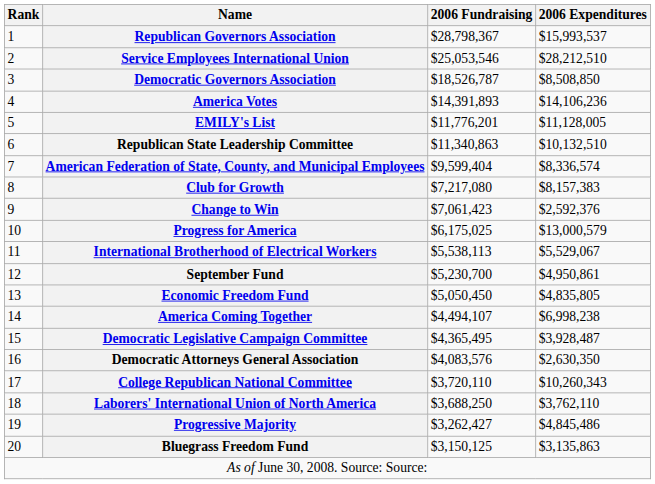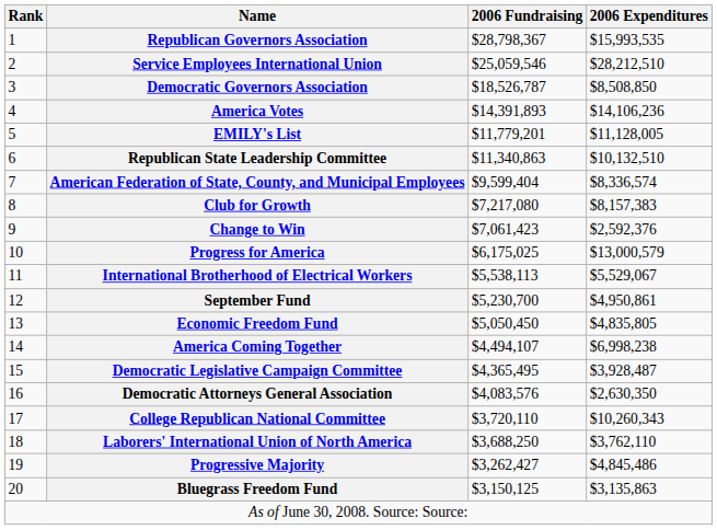 <table class="wikitable">
 <tr>
 <th>Rank<br></th>
 <th>Name</th>
 <th>2006 Fundraising</th>
 <th>2006 Expenditures</th>
 </tr>
 <tr>
 <td>1</td>
 <th><a href='#'>Republican Governors Association</a></th>
 <td>$28,798,367</td>
-<td>$15,993,537</td>
+<td>$15,993,535</td>
 </tr>
 <tr>
 <td>2</td>
 <th><a href='#'>Service Employees International Union</a></th>
-<td>$25,053,546</td>
+<td>$25,059,546</td>
 <td>$28,212,510</td>
 </tr>
 <tr>
 <td>3</td>
 <th><a href='#'>Democratic Governors Association</a></th>
 <td>$18,526,787</td>
 <td>$8,508,850</td>
 </tr>
 <tr>
 <td>4</td>
 <th><a href='#'>America Votes</a></th>
 <td>$14,391,893</td>
 <td>$14,106,236</td>
 </tr>
 <tr>
 <td>5</td>
 <th><a href='#'>EMILY's List</a></th>
-<td>$11,776,201</td>
+<td>$11,779,201</td>
 <td>$11,128,005</td>
 </tr>
 <tr>
 <td>6</td>
 <th>Republican State Leadership Committee</th>
 <td>$11,340,863</td>
 <td>$10,132,510</td>
 </tr>
 <tr>
 <td>7</td>
 <th><a href='#'>American Federation of State, County, and Municipal Employees</a></th>
 <td>$9,599,404</td>
 <td>$8,336,574</td>
 </tr>
 <tr>
 <td>8</td>
 <th><a href='#'>Club for Growth</a></th>
 <td>$7,217,080</td>
 <td>$8,157,383</td>
 </tr>
 <tr>
 <td>9</td>
 <th><a href='#'>Change to Win</a></th>
 <td>$7,061,423</td>
 <td>$2,592,376</td>
 </tr>
 <tr>
 <td>10</td>
 <th><a href='#'>Progress for America</a></th>
 <td>$6,175,025</td>
 <td>$13,000,579</td>
 </tr>
 <tr>
 <td>11</td>
 <th><a href='#'>International Brotherhood of Electrical Workers</a></th>
 <td>$5,538,113</td>
 <td>$5,529,067</td>
 </tr>
 <tr>
 <td>12</td>
 <th>September Fund</th>
 <td>$5,230,700</td>
 <td>$4,950,861</td>
 </tr>
 <tr>
 <td>13</td>
 <th><a href='#'>Economic Freedom Fund</a></th>
 <td>$5,050,450</td>
 <td>$4,835,805</td>
 </tr>
 <tr>
 <td>14</td>
 <th><a href='#'>America Coming Together</a></th>
 <td>$4,494,107</td>
 <td>$6,998,238</td>
 </tr>
 <tr>
 <td>15</td>
 <th><a href='#'>Democratic Legislative Campaign Committee</a></th>
 <td>$4,365,495</td>
 <td>$3,928,487</td>
 </tr>
 <tr>
 <td>16</td>
 <th>Democratic Attorneys General Association</th>
 <td>$4,083,576</td>
 <td>$2,630,350</td>
 </tr>
 <tr>
 <td>17</td>
 <th><a href='#'>College Republican National Committee</a></th>
 <td>$3,720,110</td>
 <td>$10,260,343</td>
 </tr>
 <tr>
 <td>18</td>
 <th><a href='#'>Laborers' International Union of North America</a></th>
 <td>$3,688,250</td>
 <td>$3,762,110</td>
 </tr>
 <tr>
 <td>19</td>
 <th><a href='#'>Progressive Majority</a></th>
 <td>$3,262,427</td>
 <td>$4,845,486</td>
 </tr>
 <tr>
 <td>20</td>
 <th>Bluegrass Freedom Fund</th>
 <td>$3,150,125</td>
 <td>$3,135,863</td>
 </tr>
 <tr>
 <td style="text-align:center;" colspan="4"><em>As of</em> June 30, 2008.  Source: Source:</td>
 </tr>
 </table>
